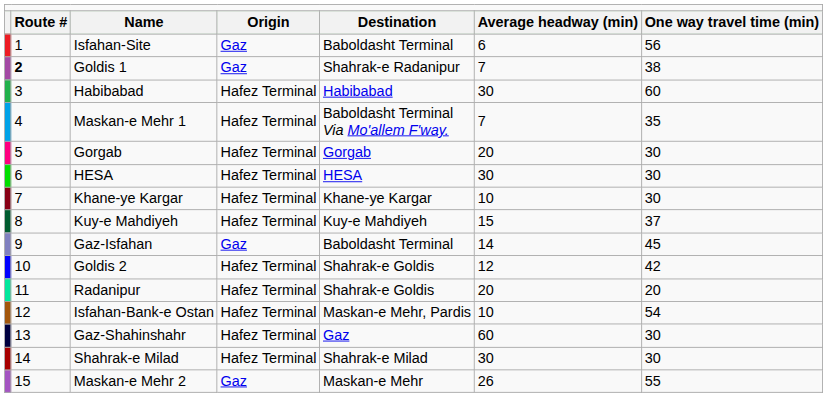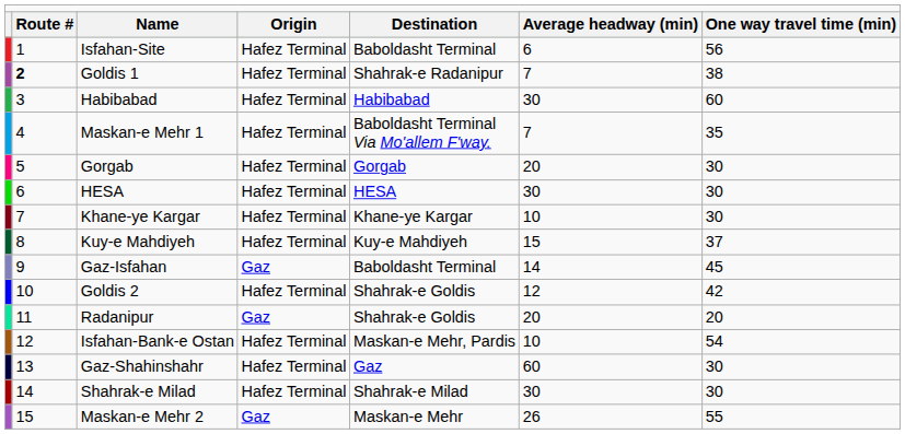 <table class="wikitable sortable">
 <tr>
 <td colspan="7"></td>
 </tr>
 <tr bgcolor=#ACE1AF>
 <th></th>
 <th>Route #</th>
 <th>Name</th>
 <th>Origin</th>
 <th>Destination</th>
 <th>Average headway (min)</th>
 <th>One way travel time (min)</th>
 </tr>
 <tr>
 <td text-align="center" bgcolor="#ED1C24"></td>
 <td>1</td>
 <td>Isfahan-Site</td>
-<td><a href='#'>Gaz</a></td>
+<td>Hafez Terminal</td>
 <td>Baboldasht Terminal</td>
 <td>6</td>
 <td>56</td>
 </tr>
 <tr>
 <td text-align="center" bgcolor="#A349A4"></td>
 <td><strong>2</strong></td>
 <td>Goldis 1</td>
-<td><a href='#'>Gaz</a></td>
+<td>Hafez Terminal</td>
 <td>Shahrak-e Radanipur</td>
 <td>7</td>
 <td>38</td>
 </tr>
 <tr>
 <td text-align="center" bgcolor="#22B14C"></td>
 <td>3</td>
 <td>Habibabad</td>
 <td>Hafez Terminal</td>
 <td><a href='#'>Habibabad</a></td>
 <td>30</td>
 <td>60</td>
 </tr>
 <tr>
 <td text-align="center" bgcolor="#00A2E8"></td>
 <td>4</td>
 <td>Maskan-e Mehr 1</td>
 <td>Hafez Terminal</td>
 <td>Baboldasht Terminal<br><em>Via <a href='#'>Mo'allem F'way.</a></em></td>
 <td>7</td>
 <td>35</td>
 </tr>
 <tr>
 <td text-align="center" bgcolor="#FF0080"></td>
 <td>5</td>
 <td>Gorgab</td>
 <td>Hafez Terminal</td>
 <td><a href='#'>Gorgab</a></td>
 <td>20</td>
 <td>30</td>
 </tr>
 <tr>
 <td text-align="center" bgcolor="#01DF00"></td>
 <td>6</td>
 <td>HESA</td>
 <td>Hafez Terminal</td>
 <td><a href='#'>HESA</a></td>
 <td>30</td>
 <td>30</td>
 </tr>
 <tr>
 <td text-align="center" bgcolor="#880015"></td>
 <td>7</td>
 <td>Khane-ye Kargar</td>
 <td>Hafez Terminal</td>
 <td>Khane-ye Kargar</td>
 <td>10</td>
 <td>30</td>
 </tr>
 <tr>
 <td text-align="center" bgcolor="#005B2F"></td>
 <td>8</td>
 <td>Kuy-e Mahdiyeh</td>
 <td>Hafez Terminal</td>
 <td>Kuy-e Mahdiyeh</td>
 <td>15</td>
 <td>37</td>
 </tr>
 <tr>
 <td text-align="center" bgcolor="#8080C0"></td>
 <td>9</td>
 <td>Gaz-Isfahan</td>
 <td><a href='#'>Gaz</a></td>
 <td>Baboldasht Terminal</td>
 <td>14</td>
 <td>45</td>
 </tr>
 <tr>
 <td text-align="center" bgcolor="#0000FF"></td>
 <td>10</td>
 <td>Goldis 2</td>
 <td>Hafez Terminal</td>
 <td>Shahrak-e Goldis</td>
 <td>12</td>
 <td>42</td>
 </tr>
 <tr>
 <td text-align="center" bgcolor="#02E79C"></td>
 <td>11</td>
 <td>Radanipur</td>
-<td>Hafez Terminal</td>
+<td><a href='#'>Gaz</a></td>
 <td>Shahrak-e Goldis</td>
 <td>20</td>
 <td>20</td>
 </tr>
 <tr>
 <td text-align="center" bgcolor="#A3570C"></td>
 <td>12</td>
 <td>Isfahan-Bank-e Ostan</td>
 <td>Hafez Terminal</td>
 <td>Maskan-e Mehr, Pardis</td>
 <td>10</td>
 <td>54</td>
 </tr>
 <tr>
 <td text-align="center" bgcolor="#000040"></td>
 <td>13</td>
 <td>Gaz-Shahinshahr</td>
 <td>Hafez Terminal</td>
 <td><a href='#'>Gaz</a></td>
 <td>60</td>
 <td>30</td>
 </tr>
 <tr>
 <td text-align="center" bgcolor="#A80000"></td>
 <td>14</td>
 <td>Shahrak-e Milad</td>
 <td>Hafez Terminal</td>
 <td>Shahrak-e Milad</td>
 <td>30</td>
 <td>30</td>
 </tr>
 <tr>
 <td text-align="center" bgcolor="#A454C2"></td>
 <td>15</td>
 <td>Maskan-e Mehr 2</td>
 <td><a href='#'>Gaz</a></td>
 <td>Maskan-e Mehr</td>
 <td>26</td>
 <td>55</td>
 </tr>
 </table>
